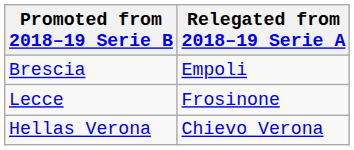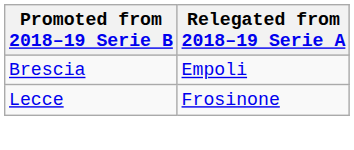 <table class="wikitable">
 <tr>
 <th>Promoted from<br><a href='#'>2018–19 Serie B</a></th>
 <th>Relegated from<br><a href='#'>2018–19 Serie A</a></th>
 </tr>
 <tr>
 <td><a href='#'>Brescia</a></td>
 <td><a href='#'>Empoli</a></td>
 </tr>
 <tr>
 <td><a href='#'>Lecce</a></td>
 <td><a href='#'>Frosinone</a></td>
 </tr>
-<tr>
-<td><a href='#'>Hellas Verona</a></td>
-<td><a href='#'>Chievo Verona</a></td>
-</tr>
 </table>
